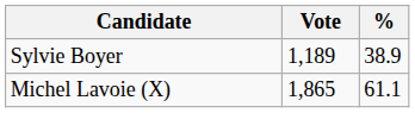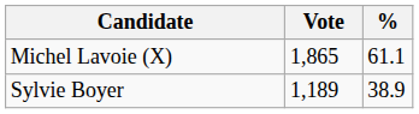 <table class="wikitable">
 <tr>
 <th bgcolor="#DDDDFF" width="200px">Candidate</th>
 <th bgcolor="#DDDDFF" width="50px">Vote</th>
 <th bgcolor="#DDDDFF" width="30px">%</th>
 </tr>
 <tr>
+<td>Michel Lavoie (X)</td>
+<td>1,865</td>
+<td>61.1</td>
+</tr>
+<tr>
 <td>Sylvie Boyer</td>
 <td>1,189</td>
 <td>38.9</td>
 </tr>
-<tr>
-<td>Michel Lavoie (X)</td>
-<td>1,865</td>
-<td>61.1</td>
-</tr>
 </table>
